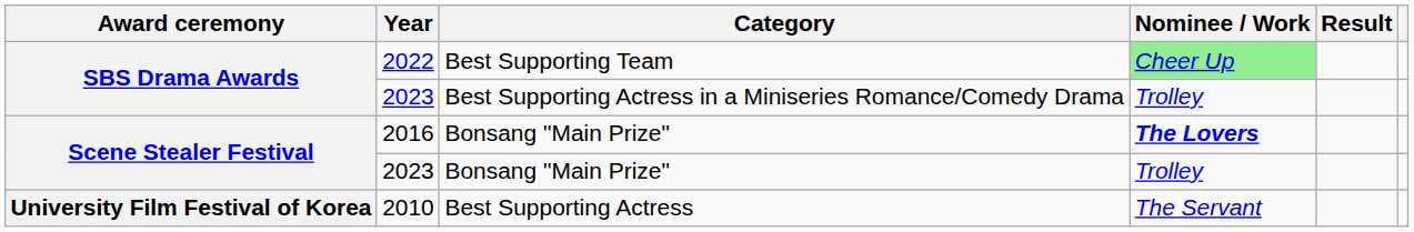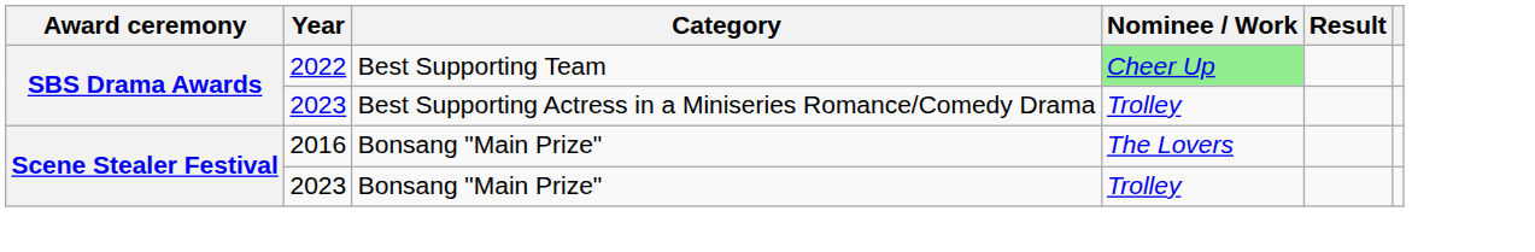 <table class="wikitable plainrowheaders sortable">
 <tr>
 <th scope="col">Award ceremony</th>
 <th scope="col">Year</th>
 <th scope="col">Category</th>
 <th scope="col">Nominee / Work</th>
 <th scope="col">Result</th>
 <th scope="col" class="unsortable"></th>
 </tr>
 <tr>
 <th scope="row"  rowspan="2"><a href='#'>SBS Drama Awards</a></th>
 <td style="text-align:center"><a href='#'>2022</a></td>
 <td>Best Supporting Team</td>
 <td style="background: lightgreen;"><em><a href='#'>Cheer Up</a></em></td>
 <td></td>
 <td style="text-align:center"></td>
 </tr>
 <tr>
 <td style="text-align:center"><a href='#'>2023</a></td>
 <td>Best Supporting Actress in a Miniseries Romance/Comedy Drama</td>
 <td><em><a href='#'>Trolley</a></em></td>
 <td></td>
 <td style="text-align:center"></td>
 </tr>
 <tr>
 <th scope="row" rowspan="2"><a href='#'>Scene Stealer Festival</a></th>
 <td style="text-align:center">2016</td>
 <td>Bonsang "Main Prize"</td>
-<td><strong><a href='#'><em>The Lovers</em></a></strong></td>
+<td><a href='#'><em>The Lovers</em></a></td>
 <td></td>
 <td></td>
 </tr>
 <tr>
 <td style="text-align:center">2023</td>
 <td>Bonsang "Main Prize"</td>
 <td><a href='#'><em>Trolley</em></a></td>
 <td></td>
 <td></td>
 </tr>
-<tr>
-<th scope="row">University Film Festival of Korea</th>
-<td style="text-align:center">2010</td>
-<td>Best Supporting Actress</td>
-<td><em><a href='#'>The Servant</a></em></td>
-<td></td>
-<td></td>
-</tr>
 </table>
